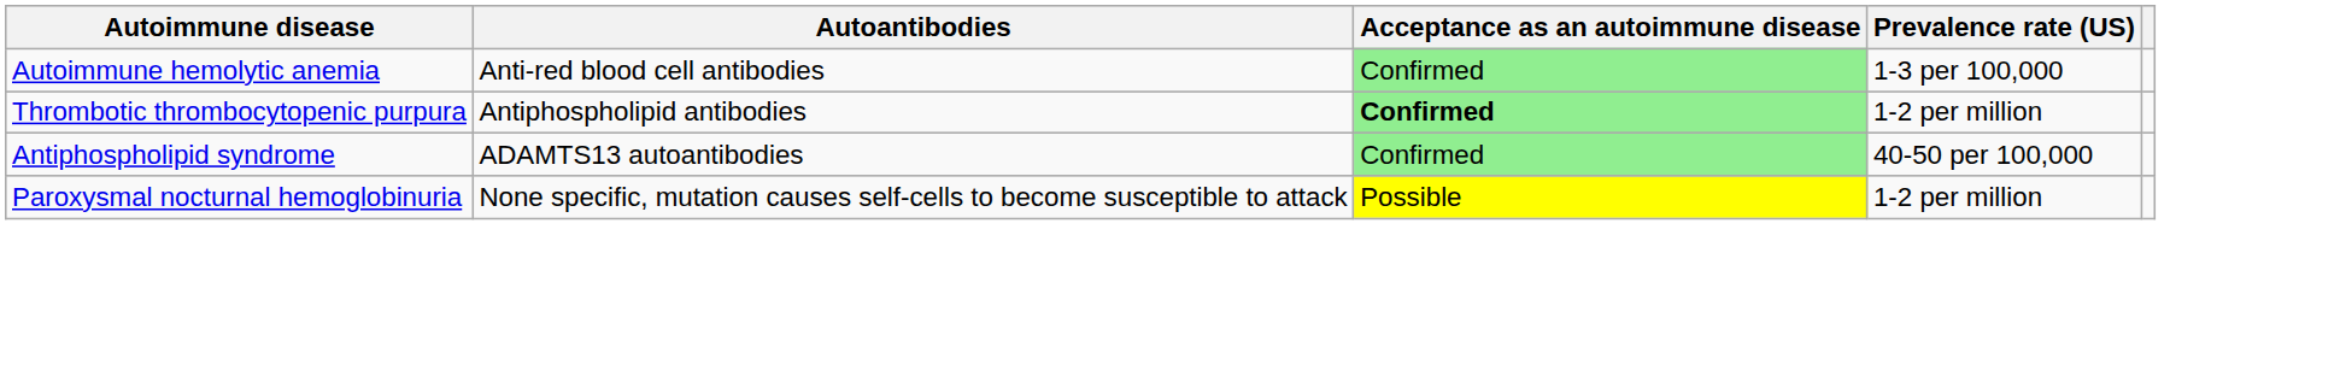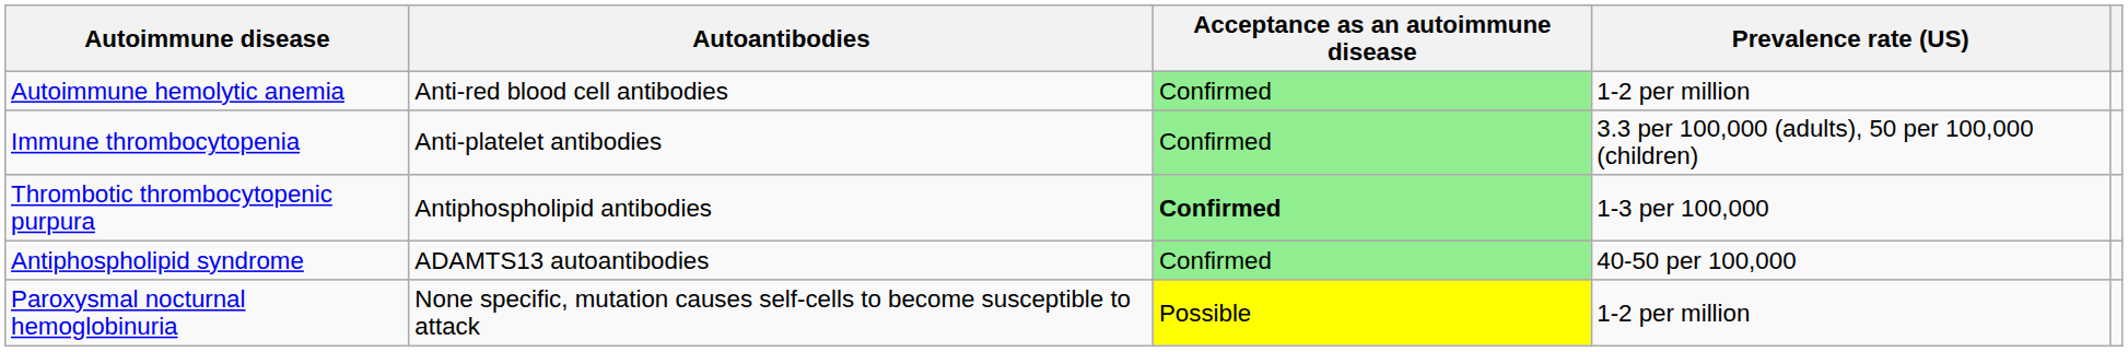 <table class="wikitable sortable" style="font-size: 90%;">
 <tr>
 <th scope="col">Autoimmune disease</th>
 <th scope="col">Autoantibodies</th>
 <th scope="col">Acceptance as an autoimmune disease</th>
 <th scope="col">Prevalence rate (US)</th>
 <th scope="col"></th>
 </tr>
 <tr>
 <td><a href='#'>Autoimmune hemolytic anemia</a></td>
 <td>Anti-red blood cell antibodies</td>
 <td bgcolor="lightgreen">Confirmed</td>
-<td>1-3 per 100,000</td>
+<td>1-2 per million</td>
+<td></td>
+</tr>
+<tr>
+<td><a href='#'>Immune thrombocytopenia</a></td>
+<td>Anti-platelet antibodies</td>
+<td bgcolor="lightgreen">Confirmed</td>
+<td>3.3 per 100,000 (adults), 50 per 100,000 (children)</td>
 <td></td>
 </tr>
 <tr>
 <td><a href='#'>Thrombotic thrombocytopenic purpura</a></td>
 <td>Antiphospholipid antibodies</td>
 <td bgcolor="lightgreen"><strong>Confirmed</strong></td>
-<td>1-2 per million</td>
+<td>1-3 per 100,000</td>
 <td></td>
 </tr>
 <tr>
 <td><a href='#'>Antiphospholipid syndrome</a></td>
 <td>ADAMTS13 autoantibodies</td>
 <td bgcolor="lightgreen">Confirmed</td>
 <td>40-50 per 100,000</td>
 <td></td>
 </tr>
 <tr>
 <td><a href='#'>Paroxysmal nocturnal hemoglobinuria</a></td>
 <td>None specific, mutation causes self-cells to become susceptible to attack</td>
 <td bgcolor="yellow">Possible</td>
 <td>1-2 per million</td>
 <td></td>
 </tr>
 </table>
